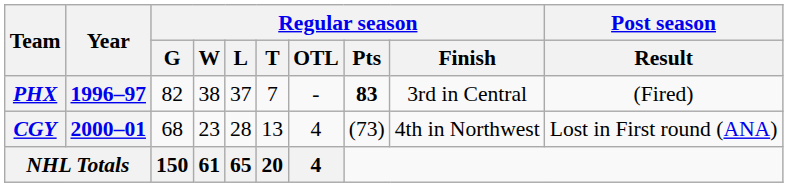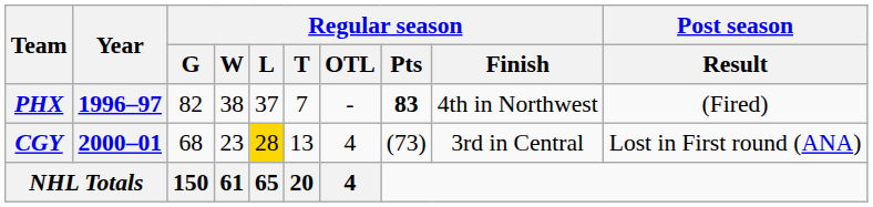 <table class="wikitable" style="font-size: 95%; text-align:center;">
 <tr>
 <th rowspan="2">Team</th>
 <th rowspan="2">Year</th>
 <th colspan="7"><a href='#'>Regular season</a></th>
 <th colspan="1"><a href='#'>Post season</a></th>
 </tr>
 <tr>
 <th>G</th>
 <th>W</th>
 <th>L</th>
 <th>T</th>
 <th>OTL</th>
 <th>Pts</th>
 <th>Finish</th>
 <th>Result</th>
 </tr>
 <tr>
 <th><em><a href='#'>PHX</a></em></th>
 <th><a href='#'>1996–97</a></th>
 <td>82</td>
 <td>38</td>
 <td>37</td>
 <td>7</td>
 <td>-</td>
 <td><strong>83</strong></td>
-<td>3rd in Central</td>
+<td>4th in Northwest</td>
 <td>(Fired)</td>
 </tr>
 <tr>
 <th><em><a href='#'>CGY</a></em></th>
 <th><a href='#'>2000–01</a></th>
 <td>68</td>
 <td>23</td>
-<td>28</td>
+<td style="background: gold;">28</td>
 <td>13</td>
 <td>4</td>
 <td>(73)</td>
-<td>4th in Northwest</td>
+<td>3rd in Central</td>
 <td>Lost in First round (<a href='#'>ANA</a>)</td>
 </tr>
 <tr>
 <th colspan="2"><em>NHL Totals</em></th>
 <th>150</th>
 <th>61</th>
 <th>65</th>
 <th>20</th>
 <th>4</th>
 </tr>
 </table>
